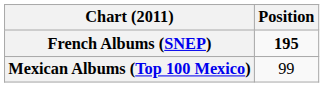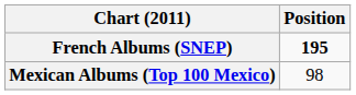 <table class="wikitable sortable plainrowheaders">
 <tr>
 <th scope="col">Chart (2011)</th>
 <th scope="col">Position</th>
 </tr>
 <tr>
 <th scope="row">French Albums (<a href='#'>SNEP</a>)</th>
 <td style="text-align:center;"><strong>195</strong></td>
 </tr>
 <tr>
 <th scope="row">Mexican Albums (<a href='#'>Top 100 Mexico</a>)</th>
-<td style="text-align:center;">99</td>
+<td style="text-align:center;">98</td>
 </tr>
 </table>
